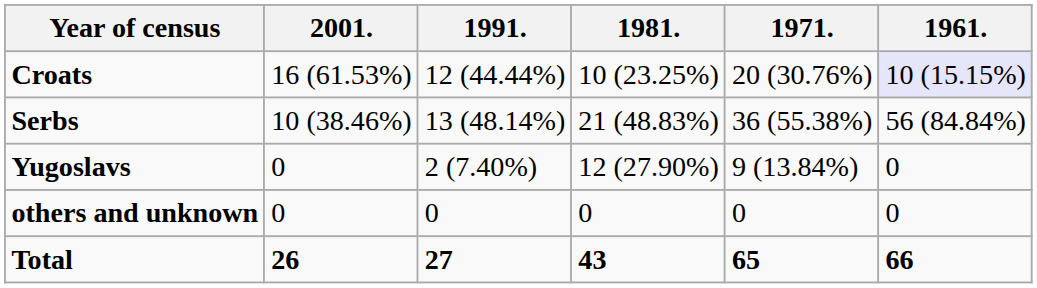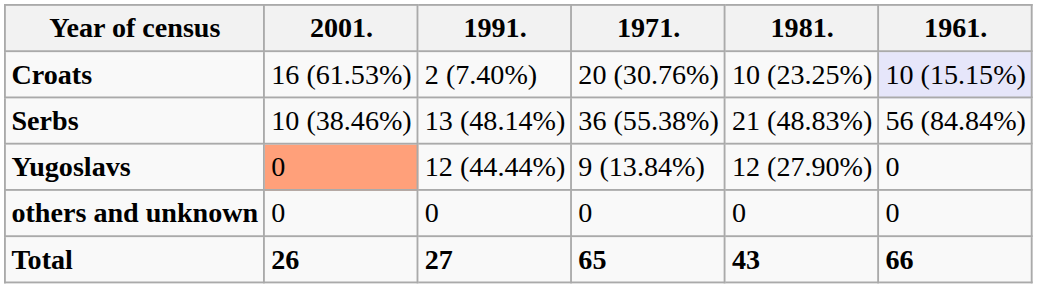 <table class="wikitable" style="font-size:95%;">
 <tr>
 <th>Year of census</th>
 <th>2001.</th>
 <th>1991.</th>
+<th>1971.</th>
 <th>1981.</th>
-<th>1971.</th>
 <th>1961.</th>
 </tr>
 <tr>
 <td><strong>Croats</strong></td>
 <td>16 (61.53%)</td>
-<td>12 (44.44%)</td>
+<td>2 (7.40%)</td>
+<td>20 (30.76%)</td>
 <td>10 (23.25%)</td>
-<td>20 (30.76%)</td>
 <td style="background: lavender;">10 (15.15%)</td>
 </tr>
 <tr>
 <td><strong>Serbs</strong></td>
 <td>10 (38.46%)</td>
 <td>13 (48.14%)</td>
+<td>36 (55.38%)</td>
 <td>21 (48.83%)</td>
-<td>36 (55.38%)</td>
 <td>56 (84.84%)</td>
 </tr>
 <tr>
 <td><strong>Yugoslavs</strong></td>
-<td>0</td>
-<td>2 (7.40%)</td>
+<td style="background: lightsalmon;">0</td>
+<td>12 (44.44%)</td>
+<td>9 (13.84%)</td>
 <td>12 (27.90%)</td>
-<td>9 (13.84%)</td>
 <td>0</td>
 </tr>
 <tr>
 <td><strong>others and unknown</strong></td>
 <td>0</td>
 <td>0</td>
 <td>0</td>
 <td>0</td>
 <td>0</td>
 </tr>
 <tr>
 <td><strong>Total</strong></td>
 <td><strong>26</strong></td>
 <td><strong>27</strong></td>
+<td><strong>65</strong></td>
 <td><strong>43</strong></td>
-<td><strong>65</strong></td>
 <td><strong>66</strong></td>
 </tr>
 </table>
